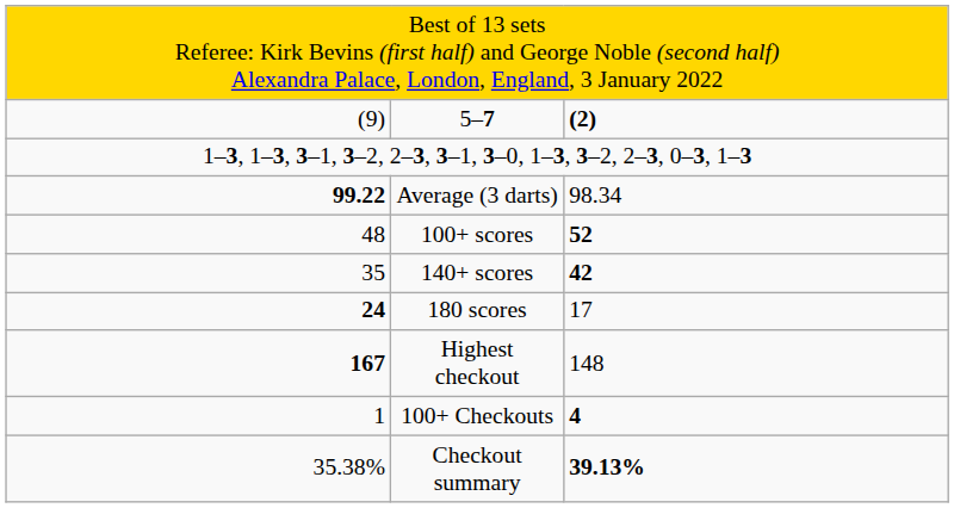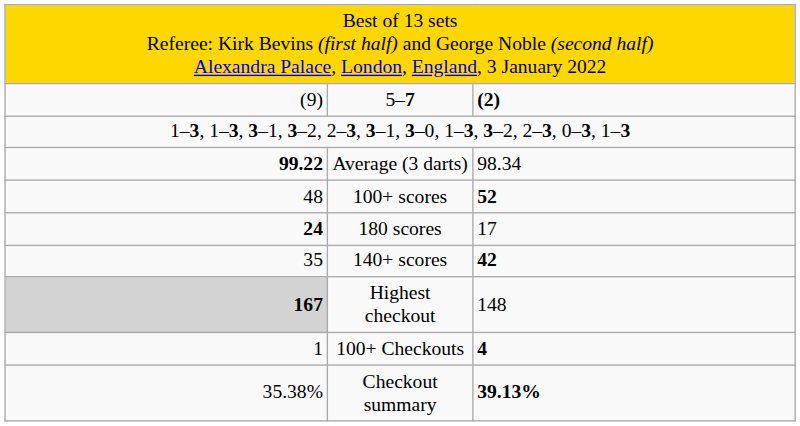 <table class="wikitable" style="font-size: 90%; margin: 1em auto 1em auto;">
 <tr>
 <td colspan="3" align="center" bgcolor="#ffd700">Best of 13 sets<br> Referee:  Kirk Bevins <em>(first half)</em> and  George Noble <em>(second half)</em> <br><a href='#'>Alexandra Palace</a>, <a href='#'>London</a>, <a href='#'>England</a>, 3 January 2022</td>
 </tr>
 <tr>
 <td width="230" align="right">(9) </td>
 <td width="100" align="center">5–<strong>7</strong></td>
 <td width="230"><strong> (2)</strong></td>
 </tr>
 <tr>
 <td colspan="3" align="center" style="font-size: 100%">1–<strong>3</strong>, 1–<strong>3</strong>, <strong>3</strong>–1, <strong>3</strong>–2, 2–<strong>3</strong>, <strong>3</strong>–1, <strong>3</strong>–0, 1–<strong>3</strong>, <strong>3</strong>–2, 2–<strong>3</strong>, 0–<strong>3</strong>, 1–<strong>3</strong></td>
 </tr>
 <tr>
 <td align="right"><strong>99.22</strong></td>
 <td align="center">Average (3 darts)</td>
 <td>98.34</td>
 </tr>
 <tr>
 <td align="right">48</td>
 <td align="center">100+ scores</td>
 <td><strong>52</strong></td>
 </tr>
 <tr>
+<td align="right"><strong>24</strong></td>
+<td align="center">180 scores</td>
+<td>17</td>
+</tr>
+<tr>
 <td align="right">35</td>
 <td align="center">140+ scores</td>
 <td><strong>42</strong></td>
 </tr>
 <tr>
-<td align="right"><strong>24</strong></td>
-<td align="center">180 scores</td>
-<td>17</td>
-</tr>
-<tr>
-<td align="right"><strong>167</strong></td>
+<td align="right" style="background: lightgrey;"><strong>167</strong></td>
 <td align="center">Highest checkout</td>
 <td>148</td>
 </tr>
 <tr>
 <td align="right">1</td>
 <td align="center">100+ Checkouts</td>
 <td><strong>4</strong></td>
 </tr>
 <tr>
 <td align="right">35.38%</td>
 <td align="center">Checkout summary</td>
 <td><strong>39.13%</strong></td>
 </tr>
 </table>
